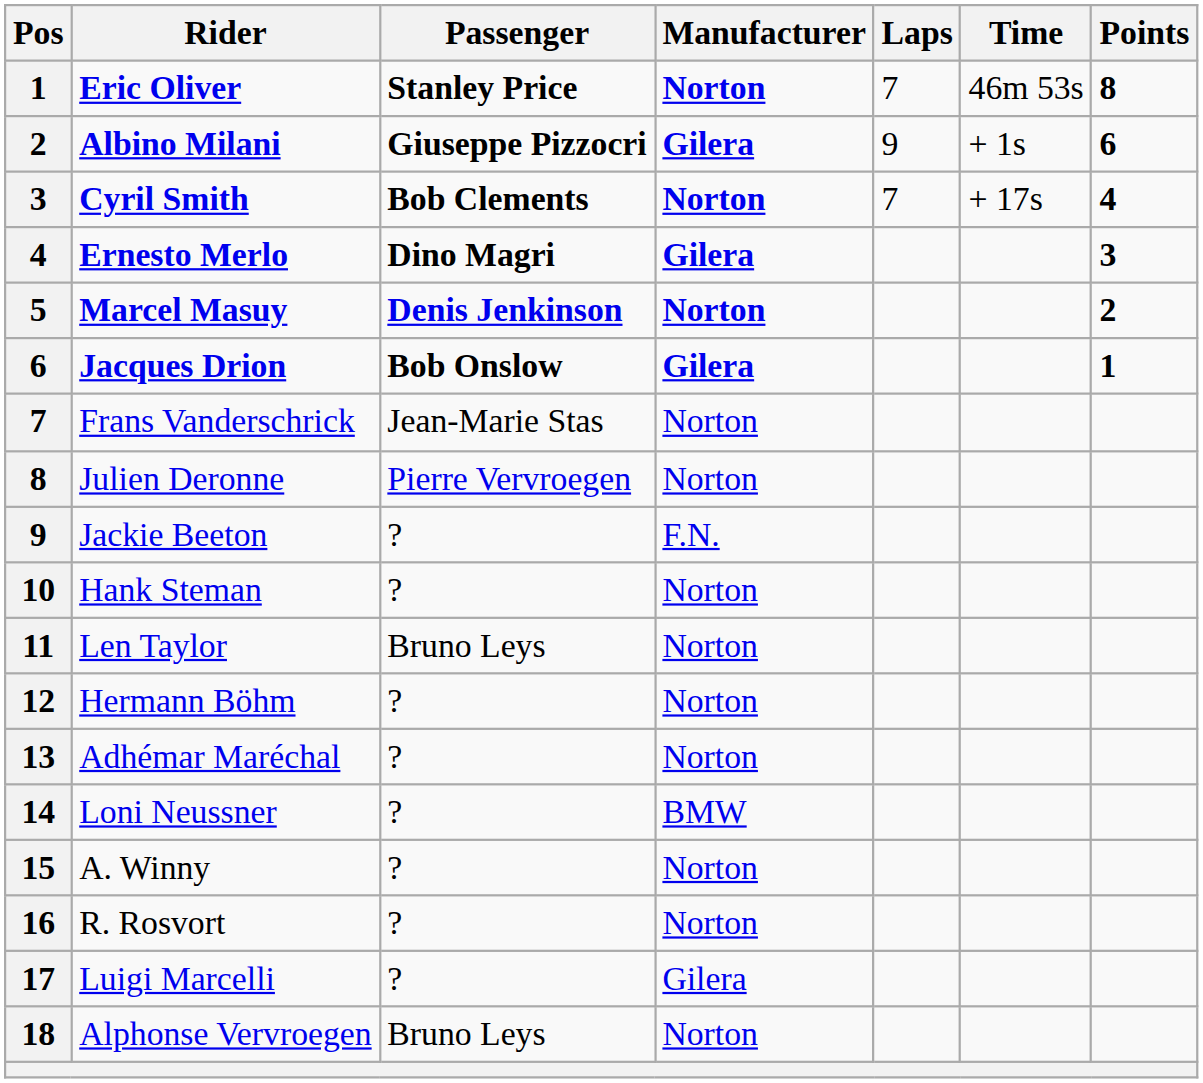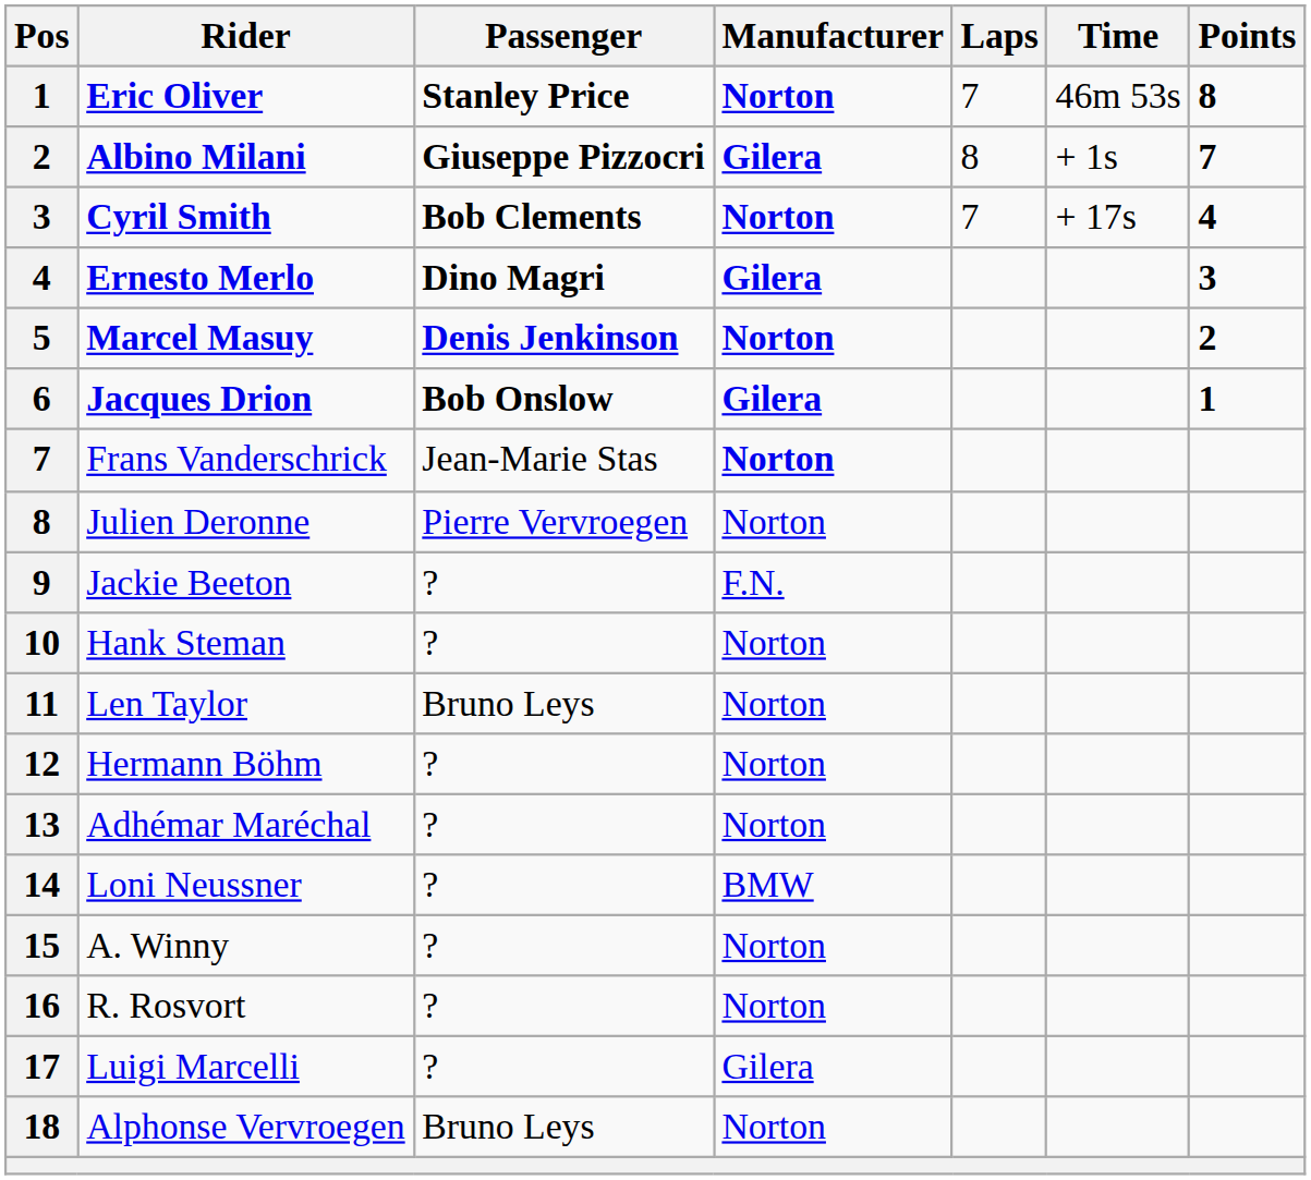 <table class="wikitable" style="font-size: 95%;">
 <tr>
 <th>Pos</th>
 <th>Rider</th>
 <th>Passenger</th>
 <th>Manufacturer</th>
 <th>Laps</th>
 <th>Time</th>
 <th>Points</th>
 </tr>
 <tr>
 <th>1</th>
 <td> <strong><a href='#'>Eric Oliver</a></strong></td>
 <td> <strong>Stanley Price</strong></td>
 <td><strong><a href='#'>Norton</a></strong></td>
 <td>7</td>
 <td>46m 53s</td>
 <td><strong>8</strong></td>
 </tr>
 <tr>
 <th>2</th>
 <td> <strong><a href='#'>Albino Milani</a></strong></td>
 <td> <strong>Giuseppe Pizzocri</strong></td>
 <td><strong><a href='#'>Gilera</a></strong></td>
-<td>9</td>
+<td>8</td>
 <td>+ 1s</td>
-<td><strong>6</strong></td>
+<td><strong>7</strong></td>
 </tr>
 <tr>
 <th>3</th>
 <td> <strong><a href='#'>Cyril Smith</a></strong></td>
 <td> <strong>Bob Clements</strong></td>
 <td><strong><a href='#'>Norton</a></strong></td>
 <td>7</td>
 <td>+ 17s</td>
 <td><strong>4</strong></td>
 </tr>
 <tr>
 <th>4</th>
 <td> <strong><a href='#'>Ernesto Merlo</a></strong></td>
 <td> <strong>Dino Magri</strong></td>
 <td><strong><a href='#'>Gilera</a></strong></td>
 <td></td>
 <td></td>
 <td><strong>3</strong></td>
 </tr>
 <tr>
 <th>5</th>
 <td> <strong><a href='#'>Marcel Masuy</a></strong></td>
 <td> <strong><a href='#'>Denis Jenkinson</a></strong></td>
 <td><strong><a href='#'>Norton</a></strong></td>
 <td></td>
 <td></td>
 <td><strong>2</strong></td>
 </tr>
 <tr>
 <th>6</th>
 <td> <strong><a href='#'>Jacques Drion</a></strong></td>
 <td> <strong>Bob Onslow</strong></td>
 <td><strong><a href='#'>Gilera</a></strong></td>
 <td></td>
 <td></td>
 <td><strong>1</strong></td>
 </tr>
 <tr>
 <th>7</th>
 <td> <a href='#'>Frans Vanderschrick</a></td>
 <td> Jean-Marie Stas</td>
-<td><a href='#'>Norton</a></td>
+<td><strong><a href='#'>Norton</a></strong></td>
 <td></td>
 <td></td>
 <td></td>
 </tr>
 <tr>
 <th>8</th>
 <td> <a href='#'>Julien Deronne</a></td>
 <td> <a href='#'>Pierre Vervroegen</a></td>
 <td><a href='#'>Norton</a></td>
 <td></td>
 <td></td>
 <td></td>
 </tr>
 <tr>
 <th>9</th>
 <td> <a href='#'>Jackie Beeton</a></td>
 <td> ?</td>
 <td><a href='#'>F.N.</a></td>
 <td></td>
 <td></td>
 <td></td>
 </tr>
 <tr>
 <th>10</th>
 <td> <a href='#'>Hank Steman</a></td>
 <td> ?</td>
 <td><a href='#'>Norton</a></td>
 <td></td>
 <td></td>
 <td></td>
 </tr>
 <tr>
 <th>11</th>
 <td> <a href='#'>Len Taylor</a></td>
 <td> Bruno Leys</td>
 <td><a href='#'>Norton</a></td>
 <td></td>
 <td></td>
 <td></td>
 </tr>
 <tr>
 <th>12</th>
 <td> <a href='#'>Hermann Böhm</a></td>
 <td> ?</td>
 <td><a href='#'>Norton</a></td>
 <td></td>
 <td></td>
 <td></td>
 </tr>
 <tr>
 <th>13</th>
 <td> <a href='#'>Adhémar Maréchal</a></td>
 <td> ?</td>
 <td><a href='#'>Norton</a></td>
 <td></td>
 <td></td>
 <td></td>
 </tr>
 <tr>
 <th>14</th>
 <td> <a href='#'>Loni Neussner</a></td>
 <td> ?</td>
 <td><a href='#'>BMW</a></td>
 <td></td>
 <td></td>
 <td></td>
 </tr>
 <tr>
 <th>15</th>
 <td> A. Winny</td>
 <td> ?</td>
 <td><a href='#'>Norton</a></td>
 <td></td>
 <td></td>
 <td></td>
 </tr>
 <tr>
 <th>16</th>
 <td> R. Rosvort</td>
 <td> ?</td>
 <td><a href='#'>Norton</a></td>
 <td></td>
 <td></td>
 <td></td>
 </tr>
 <tr>
 <th>17</th>
 <td> <a href='#'>Luigi Marcelli</a></td>
 <td> ?</td>
 <td><a href='#'>Gilera</a></td>
 <td></td>
 <td></td>
 <td></td>
 </tr>
 <tr>
 <th>18</th>
 <td> <a href='#'>Alphonse Vervroegen</a></td>
 <td> Bruno Leys</td>
 <td><a href='#'>Norton</a></td>
 <td></td>
 <td></td>
 <td></td>
 </tr>
 <tr>
 <th colspan=7></th>
 </tr>
 </table>
